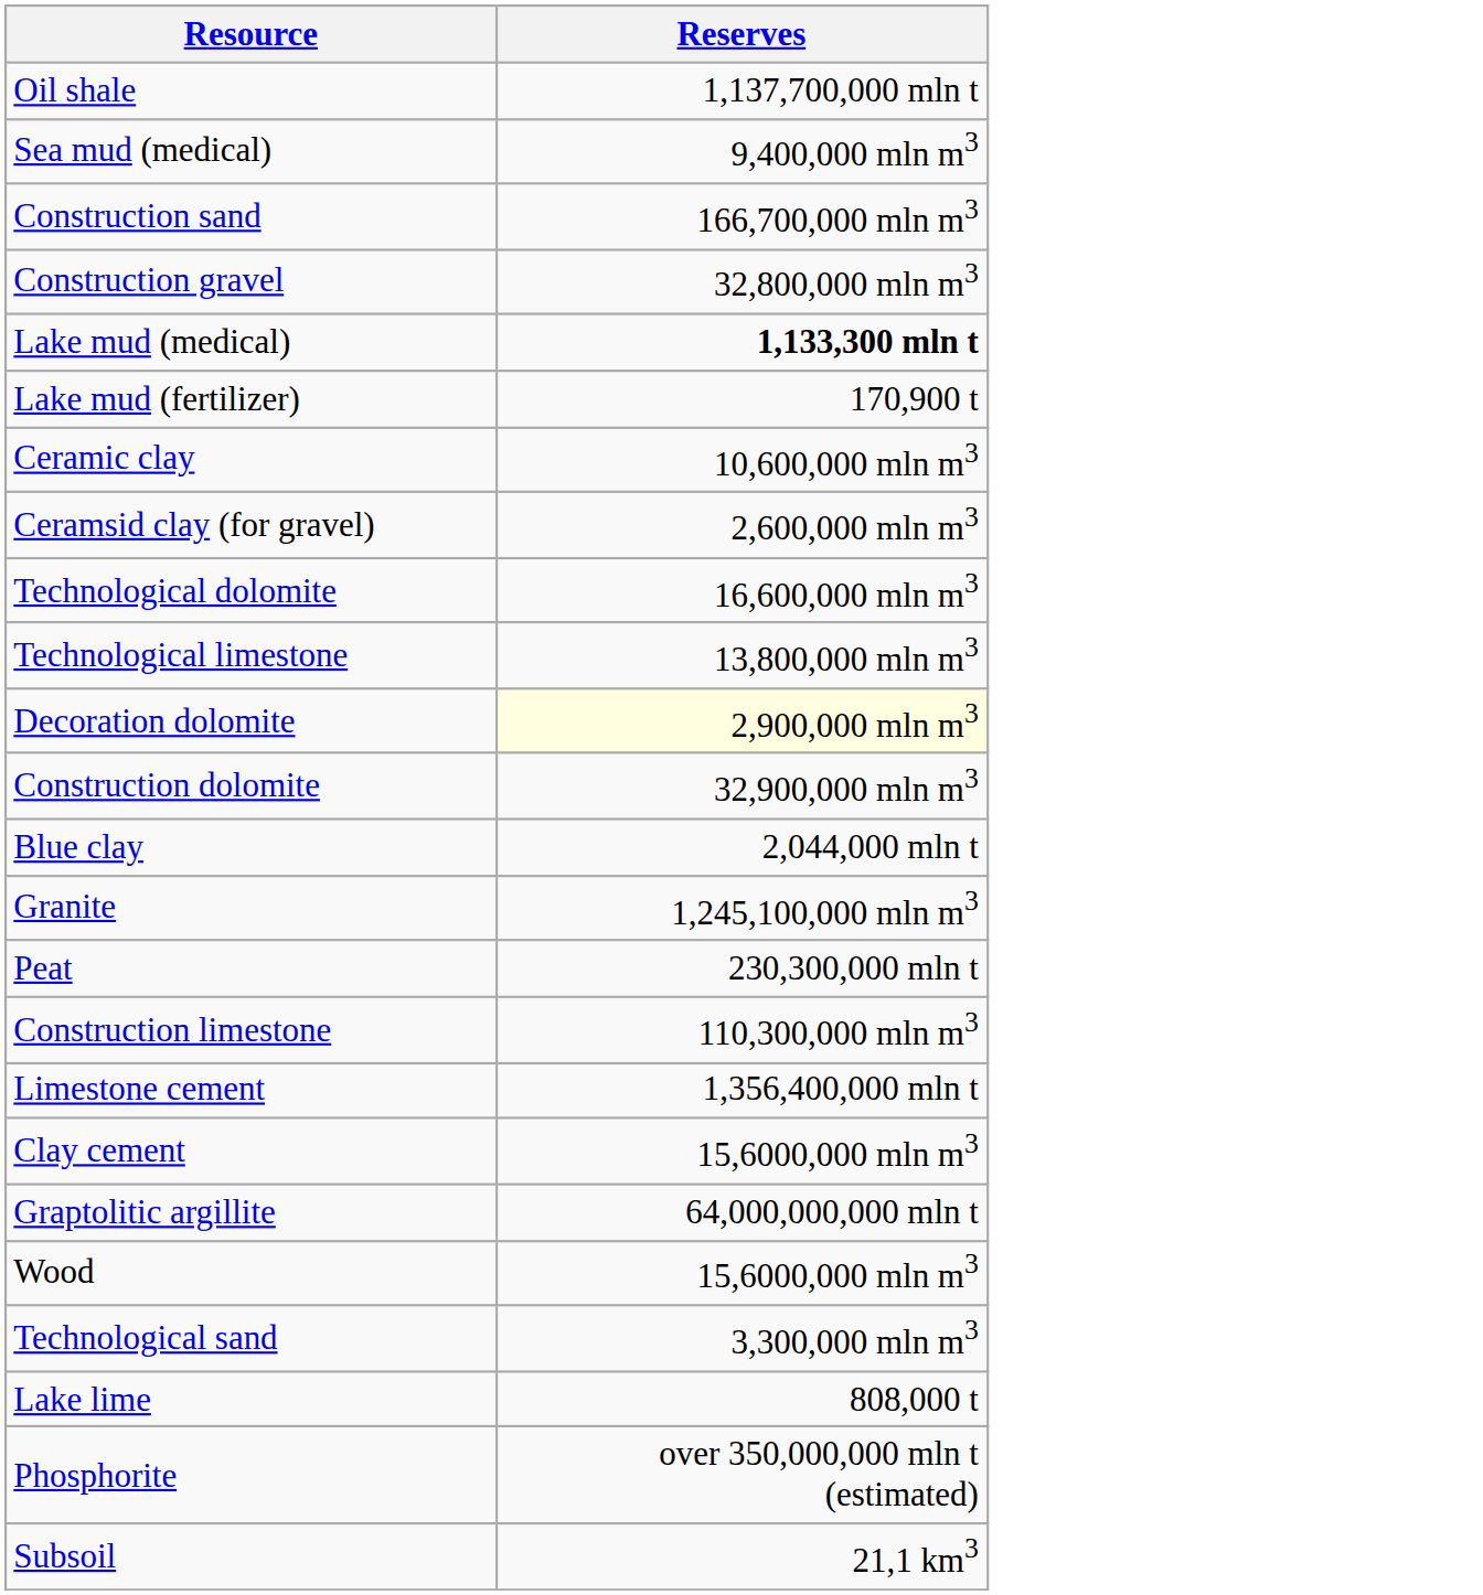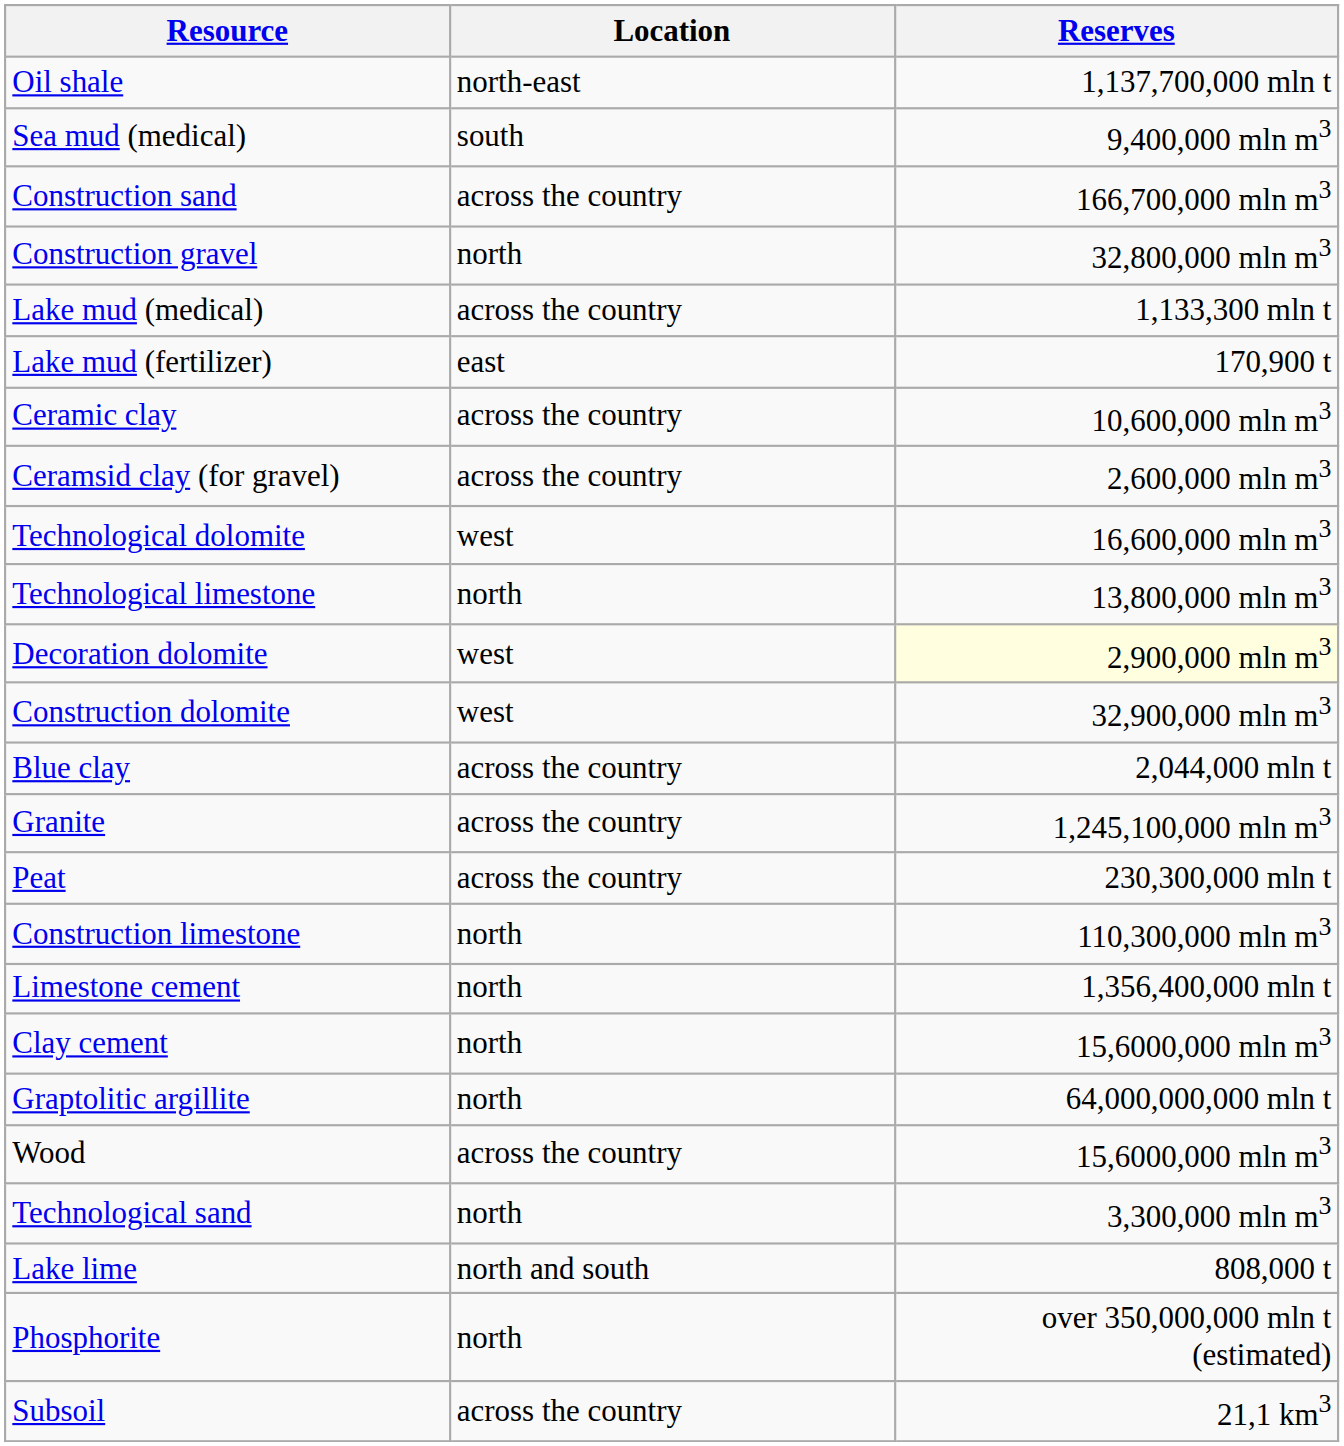 <table class="sortable wikitable" style="font-size:90%">
 <tr style="font-size:100%; text-align:left">
 <th style="width:200px;"><a href='#'>Resource</a></th>
+<th style="width:200px;">Location</th>
 <th style="width:200px;"><a href='#'>Reserves</a></th>
 </tr>
 <tr>
 <td><a href='#'>Oil shale</a></td>
+<td>north-east</td>
 <td style="text-align:right">1,137,700,000 mln t</td>
 </tr>
 <tr>
 <td><a href='#'>Sea mud</a> (medical)</td>
+<td>south</td>
 <td style="text-align:right">9,400,000 mln m<sup>3</sup></td>
 </tr>
 <tr>
 <td><a href='#'>Construction sand</a></td>
+<td>across the country</td>
 <td style="text-align:right">166,700,000 mln m<sup>3</sup></td>
 </tr>
 <tr>
 <td><a href='#'>Construction gravel</a></td>
+<td>north</td>
 <td style="text-align:right">32,800,000 mln m<sup>3</sup></td>
 </tr>
 <tr>
 <td><a href='#'>Lake mud</a> (medical)</td>
-<td style="text-align:right"><strong>1,133,300 mln t</strong></td>
+<td>across the country</td>
+<td style="text-align:right">1,133,300 mln t</td>
 </tr>
 <tr>
 <td><a href='#'>Lake mud</a> (fertilizer)</td>
+<td>east</td>
 <td style="text-align:right">170,900 t</td>
 </tr>
 <tr>
 <td><a href='#'>Ceramic clay</a></td>
+<td>across the country</td>
 <td style="text-align:right">10,600,000 mln m<sup>3</sup></td>
 </tr>
 <tr>
 <td><a href='#'>Ceramsid clay</a> (for gravel)</td>
+<td>across the country</td>
 <td style="text-align:right">2,600,000 mln m<sup>3</sup></td>
 </tr>
 <tr>
 <td><a href='#'>Technological dolomite</a></td>
+<td>west</td>
 <td style="text-align:right">16,600,000 mln m<sup>3</sup></td>
 </tr>
 <tr>
 <td><a href='#'>Technological limestone</a></td>
+<td>north</td>
 <td style="text-align:right">13,800,000 mln m<sup>3</sup></td>
 </tr>
 <tr>
 <td><a href='#'>Decoration dolomite</a></td>
+<td>west</td>
 <td style="background: lightyellow; text-align:right">2,900,000 mln m<sup>3</sup></td>
 </tr>
 <tr>
 <td><a href='#'>Construction dolomite</a></td>
+<td>west</td>
 <td style="text-align:right">32,900,000 mln m<sup>3</sup></td>
 </tr>
 <tr>
 <td><a href='#'>Blue clay</a></td>
+<td>across the country</td>
 <td style="text-align:right">2,044,000 mln t</td>
 </tr>
 <tr>
 <td><a href='#'>Granite</a></td>
+<td>across the country</td>
 <td style="text-align:right">1,245,100,000 mln m<sup>3</sup></td>
 </tr>
 <tr>
 <td><a href='#'>Peat</a></td>
+<td>across the country</td>
 <td style="text-align:right">230,300,000 mln t</td>
 </tr>
 <tr>
 <td><a href='#'>Construction limestone</a></td>
+<td>north</td>
 <td style="text-align:right">110,300,000 mln m<sup>3</sup></td>
 </tr>
 <tr>
 <td><a href='#'>Limestone cement</a></td>
+<td>north</td>
 <td style="text-align:right">1,356,400,000 mln t</td>
 </tr>
 <tr>
 <td><a href='#'>Clay cement</a></td>
+<td>north</td>
 <td style="text-align:right">15,6000,000 mln m<sup>3</sup></td>
 </tr>
 <tr>
 <td><a href='#'>Graptolitic argillite</a></td>
+<td>north</td>
 <td style="text-align:right">64,000,000,000 mln t</td>
 </tr>
 <tr>
 <td>Wood</td>
+<td>across the country</td>
 <td style="text-align:right">15,6000,000 mln m<sup>3</sup></td>
 </tr>
 <tr>
 <td><a href='#'>Technological sand</a></td>
+<td>north</td>
 <td style="text-align:right">3,300,000 mln m<sup>3</sup></td>
 </tr>
 <tr>
 <td><a href='#'>Lake lime</a></td>
+<td>north and south</td>
 <td style="text-align:right">808,000 t</td>
 </tr>
 <tr>
 <td><a href='#'>Phosphorite</a></td>
+<td>north</td>
 <td style="text-align:right">over 350,000,000 mln t (estimated)</td>
 </tr>
 <tr>
 <td><a href='#'>Subsoil</a></td>
+<td>across the country</td>
 <td style="text-align:right">21,1 km<sup>3</sup></td>
 </tr>
 </table>
